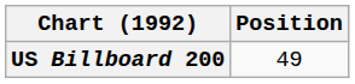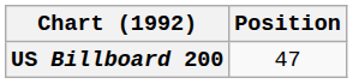 <table class="wikitable plainrowheaders" style="text-align:center">
 <tr>
 <th scope="col">Chart (1992)</th>
 <th scope="col">Position</th>
 </tr>
 <tr>
 <th scope="row">US <em>Billboard</em> 200</th>
-<td>49</td>
+<td>47</td>
 </tr>
 </table>
